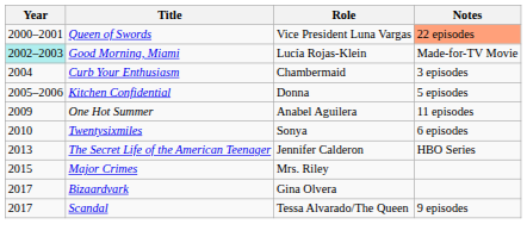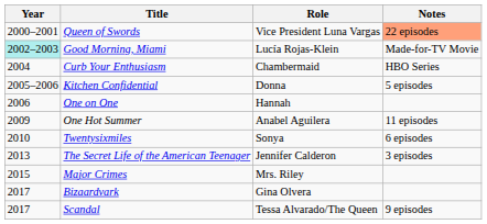 <table class="wikitable sortable">
 <tr>
 <th>Year</th>
 <th>Title</th>
 <th>Role</th>
 <th class="unsortable">Notes</th>
 </tr>
 <tr>
 <td>2000–2001</td>
 <td><em><a href='#'>Queen of Swords</a></em></td>
 <td>Vice President Luna Vargas</td>
 <td style="background: lightsalmon;">22 episodes</td>
 </tr>
 <tr>
 <td style="background: paleturquoise;">2002–2003</td>
 <td><em><a href='#'>Good Morning, Miami</a></em></td>
 <td>Lucía Rojas-Klein</td>
 <td>Made-for-TV Movie</td>
 </tr>
 <tr>
 <td>2004</td>
 <td><em><a href='#'>Curb Your Enthusiasm</a></em></td>
 <td>Chambermaid</td>
-<td>3 episodes</td>
+<td>HBO Series</td>
 </tr>
 <tr>
 <td>2005–2006</td>
 <td><em><a href='#'>Kitchen Confidential</a></em></td>
 <td>Donna</td>
 <td>5 episodes</td>
+</tr>
+<tr>
+<td>2006</td>
+<td><em><a href='#'>One on One</a></em></td>
+<td>Hannah</td>
+<td></td>
 </tr>
 <tr>
 <td>2009</td>
 <td><em>One Hot Summer</em></td>
 <td>Anabel Aguilera</td>
 <td>11 episodes</td>
 </tr>
 <tr>
 <td>2010</td>
 <td><em><a href='#'>Twentysixmiles</a></em></td>
 <td>Sonya</td>
 <td>6 episodes</td>
 </tr>
 <tr>
 <td>2013</td>
 <td><em><a href='#'>The Secret Life of the American Teenager</a></em></td>
 <td>Jennifer Calderon</td>
-<td>HBO Series</td>
+<td>3 episodes</td>
 </tr>
 <tr>
 <td>2015</td>
 <td><em><a href='#'>Major Crimes</a></em></td>
 <td>Mrs. Riley</td>
 <td></td>
 </tr>
 <tr>
 <td>2017</td>
 <td><em><a href='#'>Bizaardvark</a></em></td>
 <td>Gina Olvera</td>
 <td></td>
 </tr>
 <tr>
 <td>2017</td>
 <td><em><a href='#'>Scandal</a></em></td>
 <td>Tessa Alvarado/The Queen</td>
 <td>9 episodes</td>
 </tr>
 </table>
